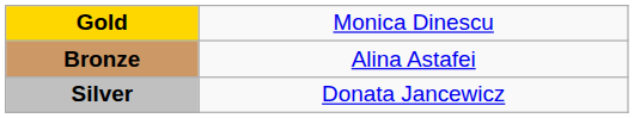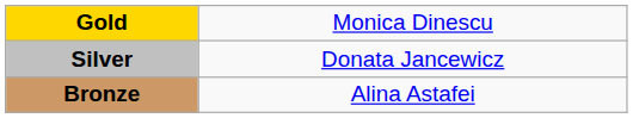 <table class="wikitable" style=" text-align:center; " width="35%">
 <tr>
 <td bgcolor="gold"><strong>Gold</strong></td>
 <td><a href='#'>Monica Dinescu</a><br>  <small><em></em></small></td>
 </tr>
 <tr>
+<td bgcolor="silver"><strong>Silver</strong></td>
+<td><a href='#'>Donata Jancewicz</a><br> <small><em></em></small></td>
+</tr>
+<tr>
 <td bgcolor="CC9966"><strong>Bronze</strong></td>
 <td><a href='#'>Alina Astafei</a><br>  <small><em></em></small></td>
 </tr>
-<tr>
-<td bgcolor="silver"><strong>Silver</strong></td>
-<td><a href='#'>Donata Jancewicz</a><br> <small><em></em></small></td>
-</tr>
 </table>
